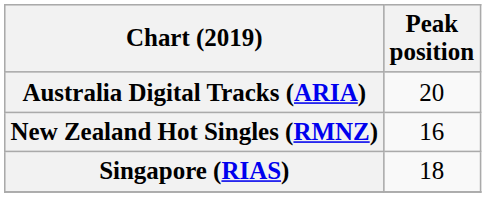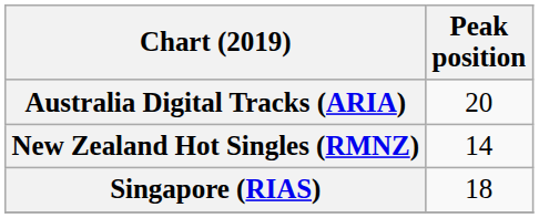 <table class="wikitable sortable plainrowheaders" style="text-align:center;">
 <tr>
 <th>Chart (2019)</th>
 <th>Peak<br>position</th>
 </tr>
 <tr>
 <th scope="row">Australia Digital Tracks (<a href='#'>ARIA</a>)</th>
 <td>20</td>
 </tr>
 <tr>
 <th scope="row">New Zealand Hot Singles (<a href='#'>RMNZ</a>)</th>
-<td>16</td>
+<td>14</td>
 </tr>
 <tr>
 <th scope="row">Singapore (<a href='#'>RIAS</a>)</th>
 <td>18</td>
 </tr>
 <tr>
 </tr>
 <tr>
 </tr>
 </table>
